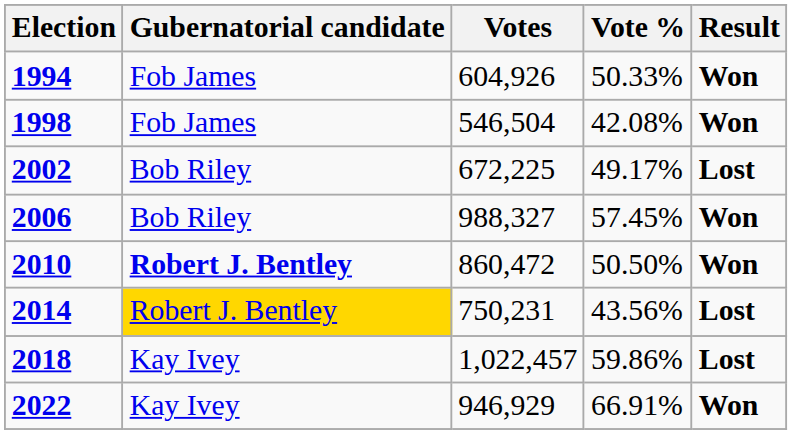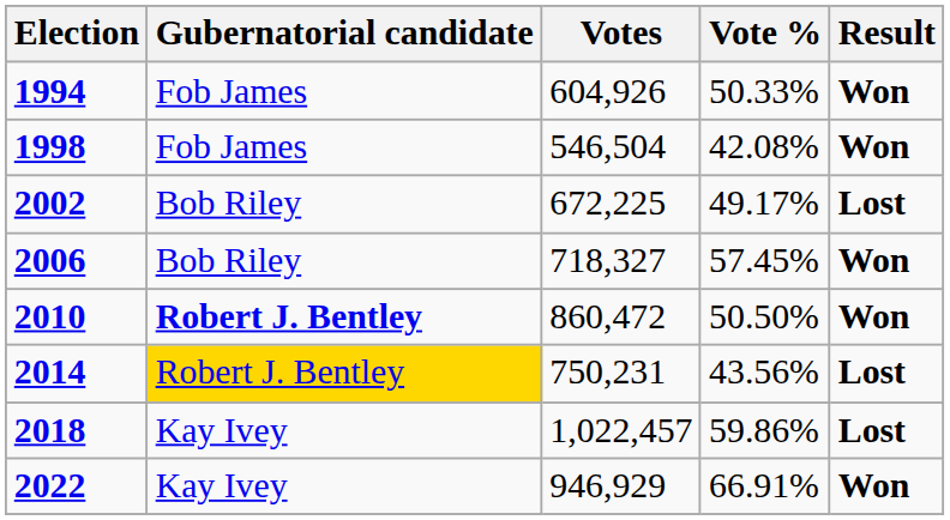 <table class="wikitable">
 <tr>
 <th>Election</th>
 <th>Gubernatorial candidate</th>
 <th>Votes</th>
 <th>Vote %</th>
 <th>Result</th>
 </tr>
 <tr>
 <td><strong><a href='#'>1994</a></strong></td>
 <td><a href='#'>Fob James</a></td>
 <td>604,926</td>
 <td>50.33%</td>
 <td><strong>Won</strong> </td>
 </tr>
 <tr>
 <td><strong><a href='#'>1998</a></strong></td>
 <td><a href='#'>Fob James</a></td>
 <td>546,504</td>
 <td>42.08%</td>
 <td><strong>Won</strong> </td>
 </tr>
 <tr>
 <td><strong><a href='#'>2002</a></strong></td>
 <td><a href='#'>Bob Riley</a></td>
 <td>672,225</td>
 <td>49.17%</td>
 <td><strong>Lost</strong> </td>
 </tr>
 <tr>
 <td><strong><a href='#'>2006</a></strong></td>
 <td><a href='#'>Bob Riley</a></td>
-<td>988,327</td>
+<td>718,327</td>
 <td>57.45%</td>
 <td><strong>Won</strong> </td>
 </tr>
 <tr>
 <td><strong><a href='#'>2010</a></strong></td>
 <td><strong><a href='#'>Robert J. Bentley</a></strong></td>
 <td>860,472</td>
 <td>50.50%</td>
 <td><strong>Won</strong> </td>
 </tr>
 <tr>
 <td><strong><a href='#'>2014</a></strong></td>
 <td style="background: gold;"><a href='#'>Robert J. Bentley</a></td>
 <td>750,231</td>
 <td>43.56%</td>
 <td><strong>Lost</strong> </td>
 </tr>
 <tr>
 <td><strong><a href='#'>2018</a></strong></td>
 <td><a href='#'>Kay Ivey</a></td>
 <td>1,022,457</td>
 <td>59.86%</td>
 <td><strong>Lost</strong> </td>
 </tr>
 <tr>
 <td><strong><a href='#'>2022</a></strong></td>
 <td><a href='#'>Kay Ivey</a></td>
 <td>946,929</td>
 <td>66.91%</td>
 <td><strong>Won</strong> </td>
 </tr>
 </table>
